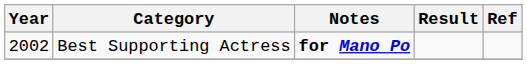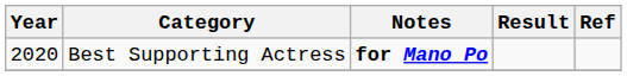 <table class="wikitable">
 <tr>
 <th>Year</th>
 <th>Category</th>
 <th>Notes</th>
 <th>Result</th>
 <th>Ref</th>
 </tr>
 <tr>
-<td>2002</td>
+<td>2020</td>
 <td>Best Supporting Actress</td>
 <td><strong>for <em><a href='#'>Mano Po</a></em></strong></td>
 <td></td>
 <td></td>
 </tr>
 <tr>
 </tr>
 </table>
